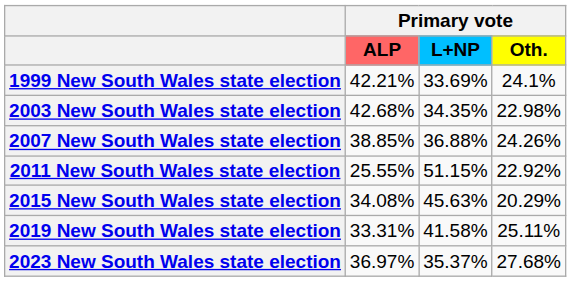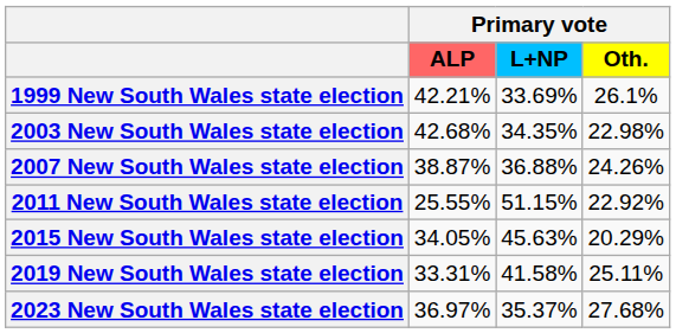 <table class="wikitable sortable mw-collapsible toccolours" align="left" cellpadding="4" cellspacing="0" style="margin-right: .5em; margin-top: .4em;font-size: 90%;">
 <tr>
 <th style="background:#; text-align:center;"></th>
 <th colspan="3" style="background:#; text-align:center;">Primary vote</th>
 </tr>
 <tr>
 <th style="background:#; text-align:center;"></th>
 <th style="background:#f66; text-align:center;">ALP</th>
 <th style="background:#00bfff; text-align:center;">L+NP</th>
 <th style="background:#ff0; text-align:center;">Oth.</th>
 </tr>
 <tr>
 <th style="text-align:center;" bgcolor=""><a href='#'>1999 New South Wales state election</a></th>
 <td style="text-align:center;" bgcolor="">42.21%</td>
 <td style="text-align:center;" bgcolor="">33.69%</td>
-<td style="text-align:center;" bgcolor="">24.1%</td>
+<td style="text-align:center;" bgcolor="">26.1%</td>
 </tr>
 <tr>
 <th style="text-align:center;" bgcolor=""><a href='#'>2003 New South Wales state election</a></th>
 <td style="text-align:center;" bgcolor="">42.68%</td>
 <td style="text-align:center;" bgcolor="">34.35%</td>
 <td style="text-align:center;" bgcolor="">22.98%</td>
 </tr>
 <tr>
 <th style="text-align:center;" bgcolor=""><a href='#'>2007 New South Wales state election</a></th>
-<td style="text-align:center;" bgcolor="">38.85%</td>
+<td style="text-align:center;" bgcolor="">38.87%</td>
 <td style="text-align:center;" bgcolor="">36.88%</td>
 <td style="text-align:center;" bgcolor="">24.26%</td>
 </tr>
 <tr>
 <th style="text-align:center;" bgcolor=""><a href='#'>2011 New South Wales state election</a></th>
 <td style="text-align:center;" bgcolor="">25.55%</td>
 <td style="text-align:center;" bgcolor="">51.15%</td>
 <td style="text-align:center;" bgcolor="">22.92%</td>
 </tr>
 <tr>
 <th style="text-align:center;" bgcolor=""><a href='#'>2015 New South Wales state election</a></th>
-<td style="text-align:center;" bgcolor="">34.08%</td>
+<td style="text-align:center;" bgcolor="">34.05%</td>
 <td style="text-align:center;" bgcolor="">45.63%</td>
 <td style="text-align:center;" bgcolor="">20.29%</td>
 </tr>
 <tr>
 <th style="text-align:center;" bgcolor=""><a href='#'>2019 New South Wales state election</a></th>
 <td style="text-align:center;" bgcolor="">33.31%</td>
 <td style="text-align:center;" bgcolor="">41.58%</td>
 <td style="text-align:center;" bgcolor="">25.11%</td>
 </tr>
 <tr>
 <th style="text-align:center;" bgcolor=""><a href='#'>2023 New South Wales state election</a></th>
 <td style="text-align:center;" bgcolor="">36.97%</td>
 <td style="text-align:center;" bgcolor="">35.37%</td>
 <td style="text-align:center;" bgcolor="">27.68%</td>
 </tr>
 </table>
